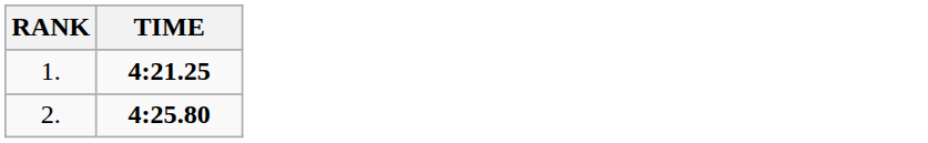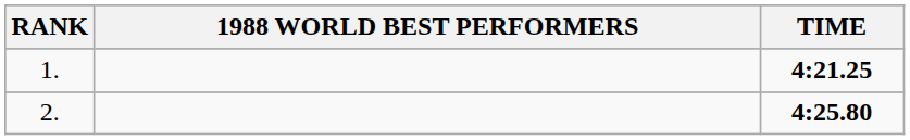 <table class="wikitable" style="border-collapse: collapse; font-size: 90%;">
 <tr>
 <th>RANK</th>
+<th align="center" style="width: 25em">1988 WORLD BEST PERFORMERS</th>
 <th align="center" style="width: 5em">TIME</th>
 </tr>
 <tr>
 <td align="center">1.</td>
+<td></td>
 <td align="center"><strong>4:21.25</strong></td>
 </tr>
 <tr>
 <td align="center">2.</td>
+<td></td>
 <td align="center"><strong>4:25.80</strong></td>
 </tr>
 </table>
